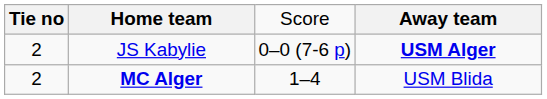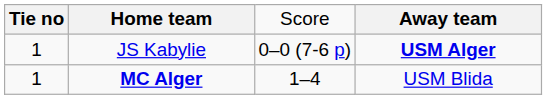 <table class="wikitable" style="text-align:center">
 <tr>
 <th>Tie no</th>
 <th width="150">Home team</th>
 <td>Score</td>
 <th width="150">Away team</th>
 </tr>
 <tr>
-<td>2</td>
+<td>1</td>
 <td><a href='#'>JS Kabylie</a></td>
 <td>0–0 (7-6 <a href='#'>p</a>)</td>
 <td><strong><a href='#'>USM Alger</a></strong></td>
 </tr>
 <tr>
-<td>2</td>
+<td>1</td>
 <td><strong><a href='#'>MC Alger</a></strong></td>
 <td>1–4</td>
 <td><a href='#'>USM Blida</a></td>
 </tr>
 </table>
